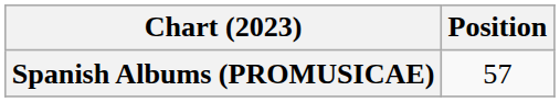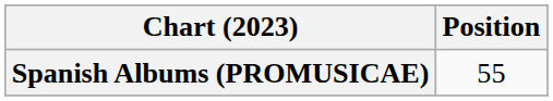 <table class="wikitable plainrowheaders" style="text-align:center">
 <tr>
 <th scope="col">Chart (2023)</th>
 <th scope="col">Position</th>
 </tr>
 <tr>
 <th scope="row">Spanish Albums (PROMUSICAE)</th>
-<td>57</td>
+<td>55</td>
 </tr>
 </table>
